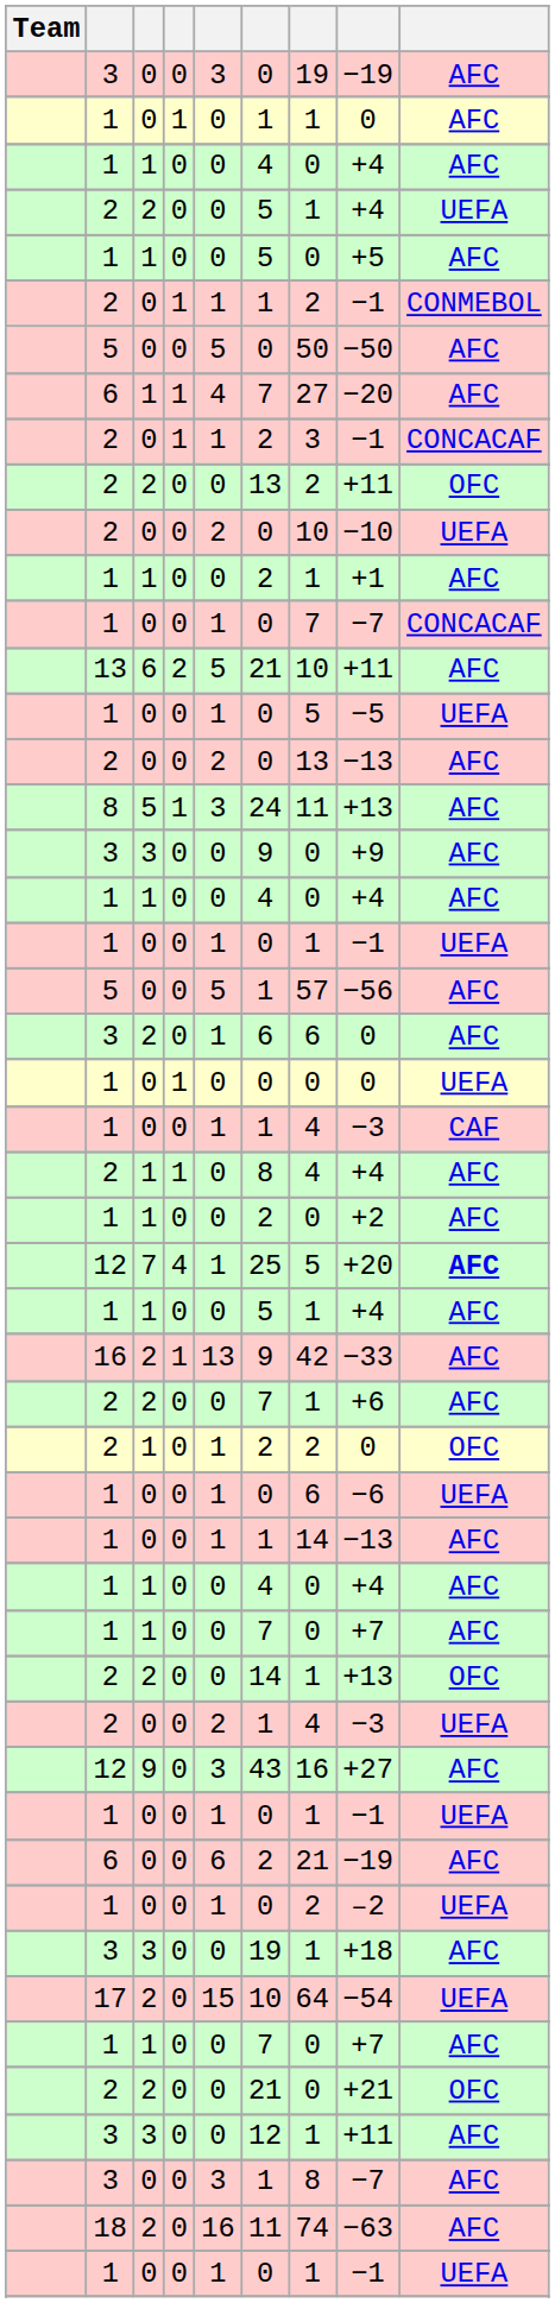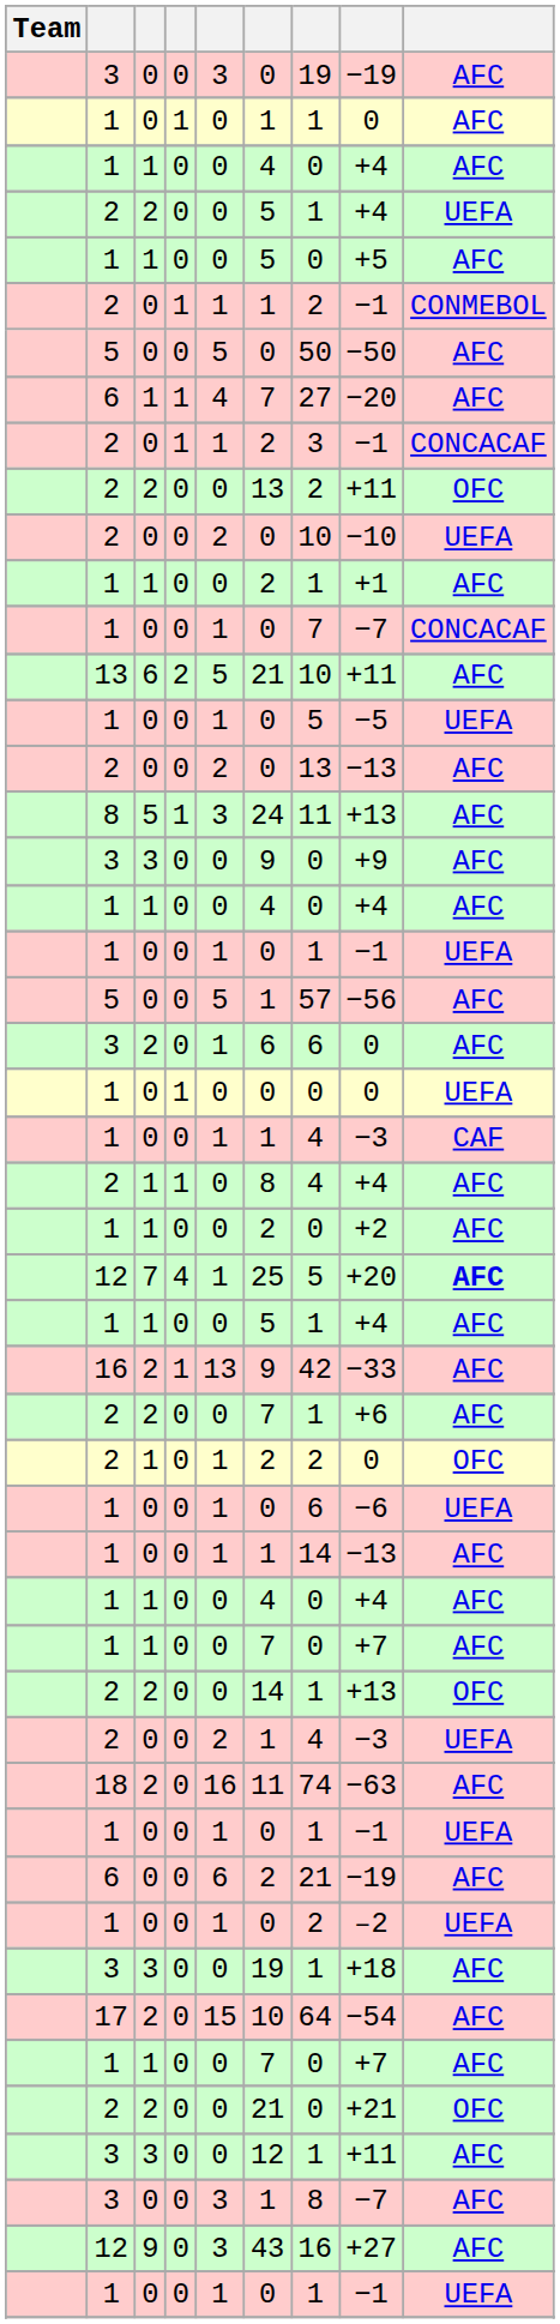 <table class="wikitable sortable mw-collapsible " style="text-align: center; font-size: 100%;">
 <tr>
 <th>Team</th>
 <th></th>
 <th></th>
 <th></th>
 <th></th>
 <th></th>
 <th></th>
 <th></th>
 <th></th>
 </tr>
 <tr bgcolor=FFCCCC>
 <td style="text-align:left;"></td>
 <td>3</td>
 <td>0</td>
 <td>0</td>
 <td>3</td>
 <td>0</td>
 <td>19</td>
 <td>−19</td>
 <td><a href='#'>AFC</a></td>
 </tr>
 <tr>
 </tr>
 <tr bgcolor=FFFFCC>
 <td style="text-align:left;"></td>
 <td>1</td>
 <td>0</td>
 <td>1</td>
 <td>0</td>
 <td>1</td>
 <td>1</td>
 <td>0</td>
 <td><a href='#'>AFC</a></td>
 </tr>
 <tr>
 </tr>
 <tr bgcolor=CCFFCC>
 <td style="text-align:left;"></td>
 <td>1</td>
 <td>1</td>
 <td>0</td>
 <td>0</td>
 <td>4</td>
 <td>0</td>
 <td>+4</td>
 <td><a href='#'>AFC</a></td>
 </tr>
 <tr>
 </tr>
 <tr bgcolor=CCFFCC>
 <td style="text-align:left;"></td>
 <td>2</td>
 <td>2</td>
 <td>0</td>
 <td>0</td>
 <td>5</td>
 <td>1</td>
 <td>+4</td>
 <td><a href='#'>UEFA</a></td>
 </tr>
 <tr>
 </tr>
 <tr bgcolor=CCFFCC>
 <td style="text-align:left;"></td>
 <td>1</td>
 <td>1</td>
 <td>0</td>
 <td>0</td>
 <td>5</td>
 <td>0</td>
 <td>+5</td>
 <td><a href='#'>AFC</a></td>
 </tr>
 <tr>
 </tr>
 <tr bgcolor=FFCCCC>
 <td style="text-align:left;"></td>
 <td>2</td>
 <td>0</td>
 <td>1</td>
 <td>1</td>
 <td>1</td>
 <td>2</td>
 <td>−1</td>
 <td><a href='#'>CONMEBOL</a></td>
 </tr>
 <tr bgcolor=FFCCCC>
 <td style="text-align:left;"></td>
 <td>5</td>
 <td>0</td>
 <td>0</td>
 <td>5</td>
 <td>0</td>
 <td>50</td>
 <td>−50</td>
 <td><a href='#'>AFC</a></td>
 </tr>
 <tr>
 </tr>
 <tr bgcolor=FFCCCC>
 <td style="text-align:left;"></td>
 <td>6</td>
 <td>1</td>
 <td>1</td>
 <td>4</td>
 <td>7</td>
 <td>27</td>
 <td>−20</td>
 <td><a href='#'>AFC</a></td>
 </tr>
 <tr>
 </tr>
 <tr bgcolor=FFCCCC>
 <td style="text-align:left;"></td>
 <td>2</td>
 <td>0</td>
 <td>1</td>
 <td>1</td>
 <td>2</td>
 <td>3</td>
 <td>−1</td>
 <td><a href='#'>CONCACAF</a></td>
 </tr>
 <tr>
 </tr>
 <tr bgcolor=CCFFCC>
 <td style="text-align:left;"></td>
 <td>2</td>
 <td>2</td>
 <td>0</td>
 <td>0</td>
 <td>13</td>
 <td>2</td>
 <td>+11</td>
 <td><a href='#'>OFC</a></td>
 </tr>
 <tr>
 </tr>
 <tr bgcolor=FFCCCC>
 <td style="text-align:left;"></td>
 <td>2</td>
 <td>0</td>
 <td>0</td>
 <td>2</td>
 <td>0</td>
 <td>10</td>
 <td>−10</td>
 <td><a href='#'>UEFA</a></td>
 </tr>
 <tr>
 </tr>
 <tr bgcolor=CCFFCC>
 <td style="text-align:left;"></td>
 <td>1</td>
 <td>1</td>
 <td>0</td>
 <td>0</td>
 <td>2</td>
 <td>1</td>
 <td>+1</td>
 <td><a href='#'>AFC</a></td>
 </tr>
 <tr>
 </tr>
 <tr bgcolor=FFCCCC>
 <td style="text-align:left;"></td>
 <td>1</td>
 <td>0</td>
 <td>0</td>
 <td>1</td>
 <td>0</td>
 <td>7</td>
 <td>−7</td>
 <td><a href='#'>CONCACAF</a></td>
 </tr>
 <tr>
 </tr>
 <tr bgcolor=CCFFCC>
 <td style="text-align:left;"></td>
 <td>13</td>
 <td>6</td>
 <td>2</td>
 <td>5</td>
 <td>21</td>
 <td>10</td>
 <td>+11</td>
 <td><a href='#'>AFC</a></td>
 </tr>
 <tr>
 </tr>
 <tr bgcolor=FFCCCC>
 <td style="text-align:left;"></td>
 <td>1</td>
 <td>0</td>
 <td>0</td>
 <td>1</td>
 <td>0</td>
 <td>5</td>
 <td>−5</td>
 <td><a href='#'>UEFA</a></td>
 </tr>
 <tr>
 </tr>
 <tr bgcolor=FFCCCC>
 <td style="text-align:left;"></td>
 <td>2</td>
 <td>0</td>
 <td>0</td>
 <td>2</td>
 <td>0</td>
 <td>13</td>
 <td>−13</td>
 <td><a href='#'>AFC</a></td>
 </tr>
 <tr>
 </tr>
 <tr bgcolor=CCFFCC>
 <td style="text-align:left;"></td>
 <td>8</td>
 <td>5</td>
 <td>1</td>
 <td>3</td>
 <td>24</td>
 <td>11</td>
 <td>+13</td>
 <td><a href='#'>AFC</a></td>
 </tr>
 <tr>
 </tr>
 <tr bgcolor=CCFFCC>
 <td style="text-align:left;"></td>
 <td>3</td>
 <td>3</td>
 <td>0</td>
 <td>0</td>
 <td>9</td>
 <td>0</td>
 <td>+9</td>
 <td><a href='#'>AFC</a></td>
 </tr>
 <tr>
 </tr>
 <tr bgcolor=CCFFCC>
 <td style="text-align:left;"></td>
 <td>1</td>
 <td>1</td>
 <td>0</td>
 <td>0</td>
 <td>4</td>
 <td>0</td>
 <td>+4</td>
 <td><a href='#'>AFC</a></td>
 </tr>
 <tr>
 </tr>
 <tr bgcolor=FFCCCC>
 <td style="text-align:left;"></td>
 <td>1</td>
 <td>0</td>
 <td>0</td>
 <td>1</td>
 <td>0</td>
 <td>1</td>
 <td>−1</td>
 <td><a href='#'>UEFA</a></td>
 </tr>
 <tr>
 </tr>
 <tr bgcolor=FFCCCC>
 <td style="text-align:left;"></td>
 <td>5</td>
 <td>0</td>
 <td>0</td>
 <td>5</td>
 <td>1</td>
 <td>57</td>
 <td>−56</td>
 <td><a href='#'>AFC</a></td>
 </tr>
 <tr>
 </tr>
 <tr bgcolor=CCFFCC>
 <td style="text-align:left;"></td>
 <td>3</td>
 <td>2</td>
 <td>0</td>
 <td>1</td>
 <td>6</td>
 <td>6</td>
 <td>0</td>
 <td><a href='#'>AFC</a></td>
 </tr>
 <tr>
 </tr>
 <tr bgcolor=FFFFCC>
 <td style="text-align:left;"></td>
 <td>1</td>
 <td>0</td>
 <td>1</td>
 <td>0</td>
 <td>0</td>
 <td>0</td>
 <td>0</td>
 <td><a href='#'>UEFA</a></td>
 </tr>
 <tr>
 </tr>
 <tr bgcolor=FFCCCC>
 <td style="text-align:left;"></td>
 <td>1</td>
 <td>0</td>
 <td>0</td>
 <td>1</td>
 <td>1</td>
 <td>4</td>
 <td>−3</td>
 <td><a href='#'>CAF</a></td>
 </tr>
 <tr>
 </tr>
 <tr bgcolor=CCFFCC>
 <td style="text-align:left;"></td>
 <td>2</td>
 <td>1</td>
 <td>1</td>
 <td>0</td>
 <td>8</td>
 <td>4</td>
 <td>+4</td>
 <td><a href='#'>AFC</a></td>
 </tr>
 <tr>
 </tr>
 <tr bgcolor=CCFFCC>
 <td style="text-align:left;"></td>
 <td>1</td>
 <td>1</td>
 <td>0</td>
 <td>0</td>
 <td>2</td>
 <td>0</td>
 <td>+2</td>
 <td><a href='#'>AFC</a></td>
 </tr>
 <tr>
 </tr>
 <tr bgcolor=CCFFCC>
 <td style="text-align:left;"></td>
 <td>12</td>
 <td>7</td>
 <td>4</td>
 <td>1</td>
 <td>25</td>
 <td>5</td>
 <td>+20</td>
 <td><strong><a href='#'>AFC</a></strong></td>
 </tr>
 <tr>
 </tr>
 <tr bgcolor=CCFFCC>
 <td style="text-align:left;"></td>
 <td>1</td>
 <td>1</td>
 <td>0</td>
 <td>0</td>
 <td>5</td>
 <td>1</td>
 <td>+4</td>
 <td><a href='#'>AFC</a></td>
 </tr>
 <tr>
 </tr>
 <tr bgcolor=FFCCCC>
 <td style="text-align:left;"></td>
 <td>16</td>
 <td>2</td>
 <td>1</td>
 <td>13</td>
 <td>9</td>
 <td>42</td>
 <td>−33</td>
 <td><a href='#'>AFC</a></td>
 </tr>
 <tr>
 </tr>
 <tr bgcolor=CCFFCC>
 <td style="text-align:left;"></td>
 <td>2</td>
 <td>2</td>
 <td>0</td>
 <td>0</td>
 <td>7</td>
 <td>1</td>
 <td>+6</td>
 <td><a href='#'>AFC</a></td>
 </tr>
 <tr>
 </tr>
 <tr bgcolor=FFFFCC>
 <td style="text-align:left;"></td>
 <td>2</td>
 <td>1</td>
 <td>0</td>
 <td>1</td>
 <td>2</td>
 <td>2</td>
 <td>0</td>
 <td><a href='#'>OFC</a></td>
 </tr>
 <tr>
 </tr>
 <tr bgcolor=FFCCCC>
 <td style="text-align:left;"></td>
 <td>1</td>
 <td>0</td>
 <td>0</td>
 <td>1</td>
 <td>0</td>
 <td>6</td>
 <td>−6</td>
 <td><a href='#'>UEFA</a></td>
 </tr>
 <tr>
 </tr>
 <tr bgcolor=FFCCCC>
 <td style="text-align:left;"></td>
 <td>1</td>
 <td>0</td>
 <td>0</td>
 <td>1</td>
 <td>1</td>
 <td>14</td>
 <td>−13</td>
 <td><a href='#'>AFC</a></td>
 </tr>
 <tr>
 </tr>
 <tr bgcolor=CCFFCC>
 <td style="text-align:left;"></td>
 <td>1</td>
 <td>1</td>
 <td>0</td>
 <td>0</td>
 <td>4</td>
 <td>0</td>
 <td>+4</td>
 <td><a href='#'>AFC</a></td>
 </tr>
 <tr>
 </tr>
 <tr bgcolor=CCFFCC>
 <td style="text-align:left;"></td>
 <td>1</td>
 <td>1</td>
 <td>0</td>
 <td>0</td>
 <td>7</td>
 <td>0</td>
 <td>+7</td>
 <td><a href='#'>AFC</a></td>
 </tr>
 <tr>
 </tr>
 <tr bgcolor=CCFFCC>
 <td style="text-align:left;"></td>
 <td>2</td>
 <td>2</td>
 <td>0</td>
 <td>0</td>
 <td>14</td>
 <td>1</td>
 <td>+13</td>
 <td><a href='#'>OFC</a></td>
 </tr>
 <tr>
 </tr>
 <tr bgcolor=FFCCCC>
 <td style="text-align:left;"></td>
 <td>2</td>
 <td>0</td>
 <td>0</td>
 <td>2</td>
 <td>1</td>
 <td>4</td>
 <td>−3</td>
 <td><a href='#'>UEFA</a></td>
 </tr>
 <tr>
 </tr>
-<tr bgcolor=CCFFCC>
+<tr bgcolor=FFCCCC>
 <td style="text-align:left;"></td>
-<td>12</td>
-<td>9</td>
+<td>18</td>
+<td>2</td>
 <td>0</td>
-<td>3</td>
-<td>43</td>
 <td>16</td>
-<td>+27</td>
+<td>11</td>
+<td>74</td>
+<td>−63</td>
 <td><a href='#'>AFC</a></td>
 </tr>
 <tr>
 </tr>
 <tr bgcolor=FFCCCC>
 <td style="text-align:left;"></td>
 <td>1</td>
 <td>0</td>
 <td>0</td>
 <td>1</td>
 <td>0</td>
 <td>1</td>
 <td>−1</td>
 <td><a href='#'>UEFA</a></td>
 </tr>
 <tr>
 </tr>
 <tr bgcolor=FFCCCC>
 <td style="text-align:left;"></td>
 <td>6</td>
 <td>0</td>
 <td>0</td>
 <td>6</td>
 <td>2</td>
 <td>21</td>
 <td>−19</td>
 <td><a href='#'>AFC</a></td>
 </tr>
 <tr>
 </tr>
 <tr bgcolor=FFCCCC>
 <td style="text-align:left;"></td>
 <td>1</td>
 <td>0</td>
 <td>0</td>
 <td>1</td>
 <td>0</td>
 <td>2</td>
 <td>–2</td>
 <td><a href='#'>UEFA</a></td>
 </tr>
 <tr>
 </tr>
 <tr bgcolor=CCFFCC>
 <td style="text-align:left;"></td>
 <td>3</td>
 <td>3</td>
 <td>0</td>
 <td>0</td>
 <td>19</td>
 <td>1</td>
 <td>+18</td>
 <td><a href='#'>AFC</a></td>
 </tr>
 <tr>
 </tr>
 <tr bgcolor=FFCCCC>
 <td style="text-align:left;"></td>
 <td>17</td>
 <td>2</td>
 <td>0</td>
 <td>15</td>
 <td>10</td>
 <td>64</td>
 <td>−54</td>
-<td><a href='#'>UEFA</a></td>
+<td><a href='#'>AFC</a></td>
 </tr>
 <tr>
 </tr>
 <tr bgcolor=CCFFCC>
 <td style="text-align:left;"></td>
 <td>1</td>
 <td>1</td>
 <td>0</td>
 <td>0</td>
 <td>7</td>
 <td>0</td>
 <td>+7</td>
 <td><a href='#'>AFC</a></td>
 </tr>
 <tr>
 </tr>
 <tr bgcolor=CCFFCC>
 <td style="text-align:left;"></td>
 <td>2</td>
 <td>2</td>
 <td>0</td>
 <td>0</td>
 <td>21</td>
 <td>0</td>
 <td>+21</td>
 <td><a href='#'>OFC</a></td>
 </tr>
 <tr>
 </tr>
 <tr bgcolor=CCFFCC>
 <td style="text-align:left;"></td>
 <td>3</td>
 <td>3</td>
 <td>0</td>
 <td>0</td>
 <td>12</td>
 <td>1</td>
 <td>+11</td>
 <td><a href='#'>AFC</a></td>
 </tr>
 <tr>
 </tr>
 <tr bgcolor=FFCCCC>
 <td style="text-align:left;"></td>
 <td>3</td>
 <td>0</td>
 <td>0</td>
 <td>3</td>
 <td>1</td>
 <td>8</td>
 <td>−7</td>
 <td><a href='#'>AFC</a></td>
 </tr>
 <tr>
 </tr>
-<tr bgcolor=FFCCCC>
+<tr bgcolor=CCFFCC>
 <td style="text-align:left;"></td>
-<td>18</td>
-<td>2</td>
+<td>12</td>
+<td>9</td>
 <td>0</td>
+<td>3</td>
+<td>43</td>
 <td>16</td>
-<td>11</td>
-<td>74</td>
-<td>−63</td>
+<td>+27</td>
 <td><a href='#'>AFC</a></td>
 </tr>
 <tr>
 </tr>
 <tr bgcolor=FFCCCC>
 <td style="text-align:left;"></td>
 <td>1</td>
 <td>0</td>
 <td>0</td>
 <td>1</td>
 <td>0</td>
 <td>1</td>
 <td>−1</td>
 <td><a href='#'>UEFA</a></td>
 </tr>
 <tr>
 </tr>
 <tr>
 </tr>
 </table>
